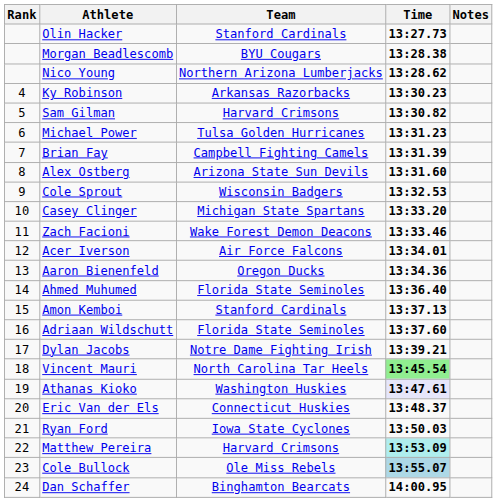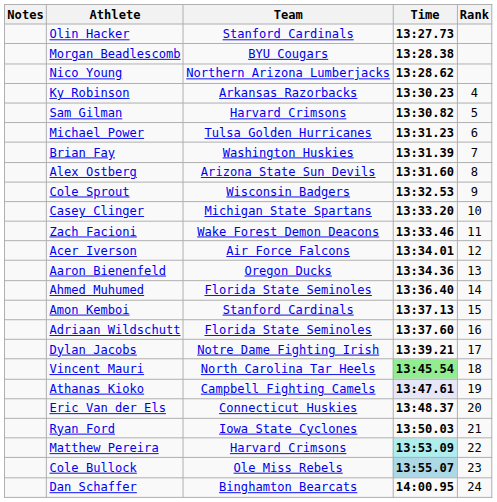 <table class="wikitable sortable" style="text-align:center">
 <tr>
-<th>Rank</th>
+<th>Notes</th>
 <th>Athlete</th>
 <th>Team</th>
 <th>Time</th>
-<th>Notes</th>
+<th>Rank</th>
 </tr>
 <tr>
 <td></td>
 <td align=left> <a href='#'>Olin Hacker</a></td>
 <td><a href='#'>Stanford Cardinals</a></td>
 <td><strong>13:27.73</strong></td>
 <td></td>
 </tr>
 <tr>
 <td></td>
 <td align=left> <a href='#'>Morgan Beadlescomb</a></td>
 <td><a href='#'>BYU Cougars</a></td>
 <td><strong>13:28.38</strong></td>
 <td></td>
 </tr>
 <tr>
 <td></td>
 <td align=left> <a href='#'>Nico Young</a></td>
 <td><a href='#'>Northern Arizona Lumberjacks</a></td>
 <td><strong>13:28.62</strong></td>
 <td></td>
 </tr>
 <tr>
-<td>4</td>
+<td></td>
 <td align=left> <a href='#'>Ky Robinson</a></td>
 <td><a href='#'>Arkansas Razorbacks</a></td>
 <td><strong>13:30.23</strong></td>
-<td></td>
+<td>4</td>
 </tr>
 <tr>
-<td>5</td>
+<td></td>
 <td align=left> <a href='#'>Sam Gilman</a></td>
 <td><a href='#'>Harvard Crimsons</a></td>
 <td><strong>13:30.82</strong></td>
-<td></td>
+<td>5</td>
 </tr>
 <tr>
-<td>6</td>
+<td></td>
 <td align=left> <a href='#'>Michael Power</a></td>
 <td><a href='#'>Tulsa Golden Hurricanes</a></td>
 <td><strong>13:31.23</strong></td>
-<td></td>
+<td>6</td>
 </tr>
 <tr>
+<td></td>
+<td align=left> <a href='#'>Brian Fay</a></td>
+<td><a href='#'>Washington Huskies</a></td>
+<td><strong>13:31.39</strong></td>
 <td>7</td>
-<td align=left> <a href='#'>Brian Fay</a></td>
-<td><a href='#'>Campbell Fighting Camels</a></td>
-<td><strong>13:31.39</strong></td>
-<td></td>
 </tr>
 <tr>
-<td>8</td>
+<td></td>
 <td align=left> <a href='#'>Alex Ostberg</a></td>
 <td><a href='#'>Arizona State Sun Devils</a></td>
 <td><strong>13:31.60</strong></td>
-<td></td>
+<td>8</td>
 </tr>
 <tr>
-<td>9</td>
+<td></td>
 <td align=left> <a href='#'>Cole Sprout</a></td>
 <td><a href='#'>Wisconsin Badgers</a></td>
 <td><strong>13:32.53</strong></td>
-<td></td>
+<td>9</td>
 </tr>
 <tr>
-<td>10</td>
+<td></td>
 <td align=left> <a href='#'>Casey Clinger</a></td>
 <td><a href='#'>Michigan State Spartans</a></td>
 <td><strong>13:33.20</strong></td>
-<td></td>
+<td>10</td>
 </tr>
 <tr>
-<td>11</td>
+<td></td>
 <td align=left> <a href='#'>Zach Facioni</a></td>
 <td><a href='#'>Wake Forest Demon Deacons</a></td>
 <td><strong>13:33.46</strong></td>
-<td></td>
+<td>11</td>
 </tr>
 <tr>
-<td>12</td>
+<td></td>
 <td align=left> <a href='#'>Acer Iverson</a></td>
 <td><a href='#'>Air Force Falcons</a></td>
 <td><strong>13:34.01</strong></td>
-<td></td>
+<td>12</td>
 </tr>
 <tr>
-<td>13</td>
+<td></td>
 <td align=left> <a href='#'>Aaron Bienenfeld</a></td>
 <td><a href='#'>Oregon Ducks</a></td>
 <td><strong>13:34.36</strong></td>
-<td></td>
+<td>13</td>
 </tr>
 <tr>
-<td>14</td>
+<td></td>
 <td align=left> <a href='#'>Ahmed Muhumed</a></td>
 <td><a href='#'>Florida State Seminoles</a></td>
 <td><strong>13:36.40</strong></td>
-<td></td>
+<td>14</td>
 </tr>
 <tr>
-<td>15</td>
+<td></td>
 <td align=left> <a href='#'>Amon Kemboi</a></td>
 <td><a href='#'>Stanford Cardinals</a></td>
 <td><strong>13:37.13</strong></td>
-<td></td>
+<td>15</td>
 </tr>
 <tr>
-<td>16</td>
+<td></td>
 <td align=left> <a href='#'>Adriaan Wildschutt</a></td>
 <td><a href='#'>Florida State Seminoles</a></td>
 <td><strong>13:37.60</strong></td>
-<td></td>
+<td>16</td>
 </tr>
 <tr>
-<td>17</td>
+<td></td>
 <td align=left> <a href='#'>Dylan Jacobs</a></td>
 <td><a href='#'>Notre Dame Fighting Irish</a></td>
 <td><strong>13:39.21</strong></td>
-<td></td>
+<td>17</td>
 </tr>
 <tr>
-<td>18</td>
+<td></td>
 <td align=left> <a href='#'>Vincent Mauri</a></td>
 <td><a href='#'>North Carolina Tar Heels</a></td>
 <td style="background: lightgreen;"><strong>13:45.54</strong></td>
-<td></td>
+<td>18</td>
 </tr>
 <tr>
+<td></td>
+<td align=left> <a href='#'>Athanas Kioko</a></td>
+<td><a href='#'>Campbell Fighting Camels</a></td>
+<td style="background: lavender;"><strong>13:47.61</strong></td>
 <td>19</td>
-<td align=left> <a href='#'>Athanas Kioko</a></td>
-<td><a href='#'>Washington Huskies</a></td>
-<td style="background: lavender;"><strong>13:47.61</strong></td>
-<td></td>
 </tr>
 <tr>
-<td>20</td>
+<td></td>
 <td align=left> <a href='#'>Eric Van der Els</a></td>
 <td><a href='#'>Connecticut Huskies</a></td>
 <td><strong>13:48.37</strong></td>
-<td></td>
+<td>20</td>
 </tr>
 <tr>
-<td>21</td>
+<td></td>
 <td align=left> <a href='#'>Ryan Ford</a></td>
 <td><a href='#'>Iowa State Cyclones</a></td>
 <td><strong>13:50.03</strong></td>
-<td></td>
+<td>21</td>
 </tr>
 <tr>
-<td>22</td>
+<td></td>
 <td align=left> <a href='#'>Matthew Pereira</a></td>
 <td><a href='#'>Harvard Crimsons</a></td>
 <td style="background: paleturquoise;"><strong>13:53.09</strong></td>
-<td></td>
+<td>22</td>
 </tr>
 <tr>
-<td>23</td>
+<td></td>
 <td align=left> <a href='#'>Cole Bullock</a></td>
 <td><a href='#'>Ole Miss Rebels</a></td>
 <td style="background: lightblue;"><strong>13:55.07</strong></td>
-<td></td>
+<td>23</td>
 </tr>
 <tr>
-<td>24</td>
+<td></td>
 <td align=left> <a href='#'>Dan Schaffer</a></td>
 <td><a href='#'>Binghamton Bearcats</a></td>
 <td><strong>14:00.95</strong></td>
-<td></td>
+<td>24</td>
 </tr>
 </table>
